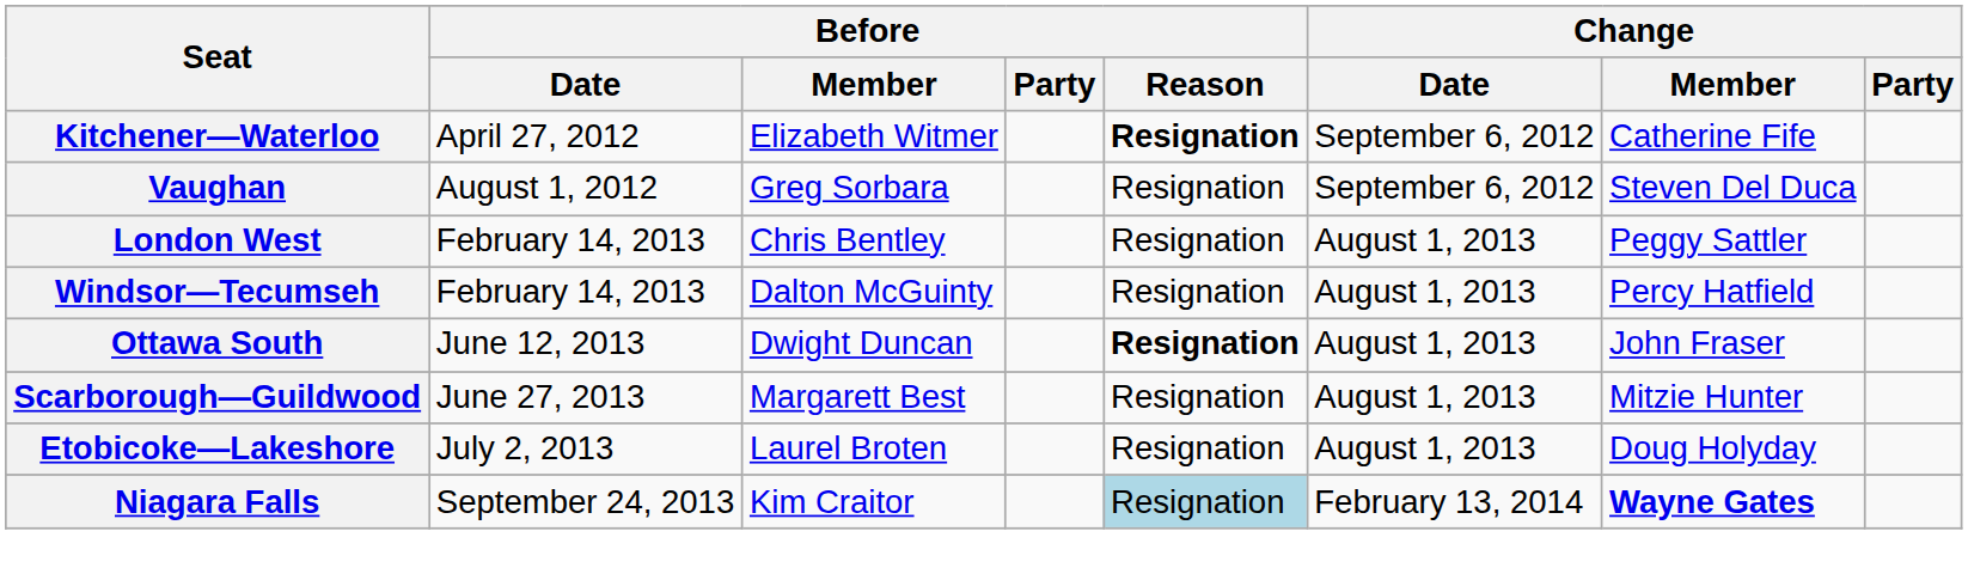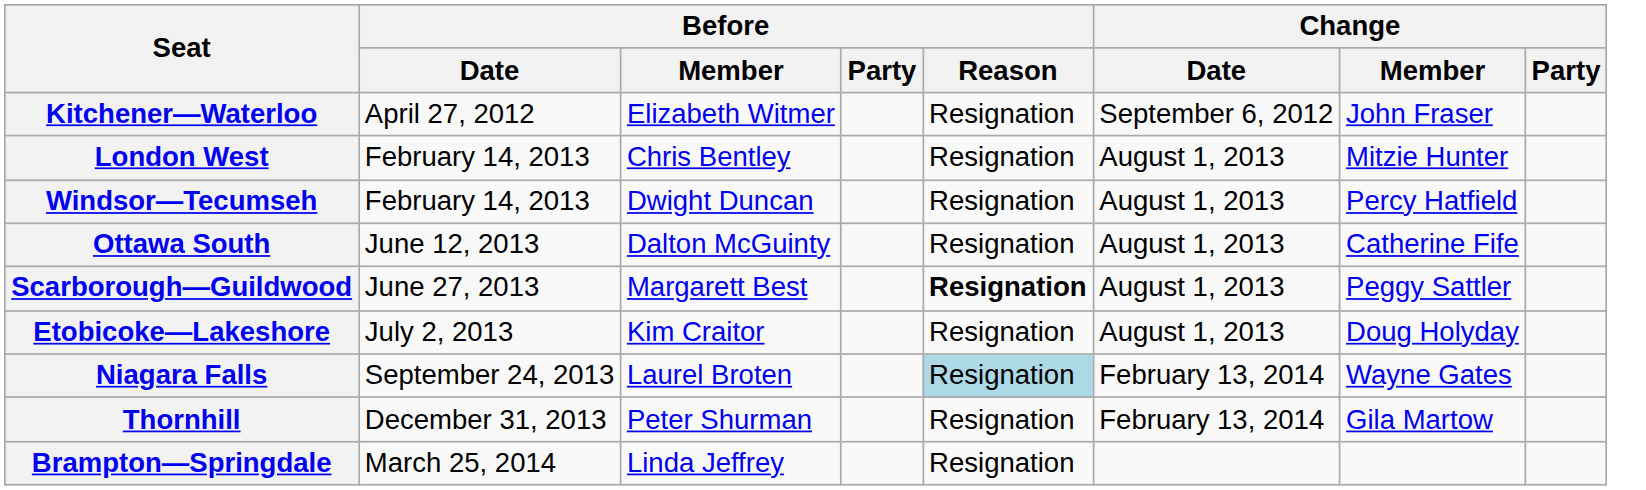 <table class="wikitable plainrowheaders" style="border: none;">
 <tr>
 <th scope="col" rowspan="2">Seat</th>
 <th colspan="4">Before</th>
 <th colspan="3">Change</th>
 </tr>
 <tr>
 <th scope="col">Date</th>
 <th scope="col">Member</th>
 <th scope="col">Party</th>
 <th scope="col">Reason</th>
 <th scope="col">Date</th>
 <th scope="col">Member</th>
 <th scope="col">Party</th>
 </tr>
 <tr>
 <th scope="row"><a href='#'>Kitchener—Waterloo</a></th>
 <td>April 27, 2012</td>
 <td><a href='#'>Elizabeth Witmer</a></td>
 <td></td>
-<td><strong>Resignation</strong></td>
-<td>September 6, 2012</td>
-<td><a href='#'>Catherine Fife</a></td>
-<td></td>
-</tr>
-<tr>
-<th scope="row"><a href='#'>Vaughan</a></th>
-<td>August 1, 2012</td>
-<td><a href='#'>Greg Sorbara</a></td>
-<td></td>
 <td>Resignation</td>
 <td>September 6, 2012</td>
-<td><a href='#'>Steven Del Duca</a></td>
+<td><a href='#'>John Fraser</a></td>
 <td></td>
 </tr>
 <tr>
 <th scope="row"><a href='#'>London West</a></th>
 <td>February 14, 2013</td>
 <td><a href='#'>Chris Bentley</a></td>
 <td></td>
 <td>Resignation</td>
 <td>August 1, 2013</td>
-<td><a href='#'>Peggy Sattler</a></td>
+<td><a href='#'>Mitzie Hunter</a></td>
 <td></td>
 </tr>
 <tr>
 <th scope="row"><a href='#'>Windsor—Tecumseh</a></th>
 <td>February 14, 2013</td>
-<td><a href='#'>Dalton McGuinty</a></td>
+<td><a href='#'>Dwight Duncan</a></td>
 <td></td>
 <td>Resignation</td>
 <td>August 1, 2013</td>
 <td><a href='#'>Percy Hatfield</a></td>
 <td></td>
 </tr>
 <tr>
 <th scope="row"><a href='#'>Ottawa South</a></th>
 <td>June 12, 2013</td>
-<td><a href='#'>Dwight Duncan</a></td>
+<td><a href='#'>Dalton McGuinty</a></td>
 <td></td>
-<td><strong>Resignation</strong></td>
+<td>Resignation</td>
 <td>August 1, 2013</td>
-<td><a href='#'>John Fraser</a></td>
+<td><a href='#'>Catherine Fife</a></td>
 <td></td>
 </tr>
 <tr>
 <th scope="row"><a href='#'>Scarborough—Guildwood</a></th>
 <td>June 27, 2013</td>
 <td><a href='#'>Margarett Best</a></td>
 <td></td>
-<td>Resignation</td>
+<td><strong>Resignation</strong></td>
 <td>August 1, 2013</td>
-<td><a href='#'>Mitzie Hunter</a></td>
+<td><a href='#'>Peggy Sattler</a></td>
 <td></td>
 </tr>
 <tr>
 <th scope="row"><a href='#'>Etobicoke—Lakeshore</a></th>
 <td>July 2, 2013</td>
-<td><a href='#'>Laurel Broten</a></td>
+<td><a href='#'>Kim Craitor</a></td>
 <td></td>
 <td>Resignation</td>
 <td>August 1, 2013</td>
 <td><a href='#'>Doug Holyday</a></td>
 <td></td>
 </tr>
 <tr>
 <th scope="row"><a href='#'>Niagara Falls</a></th>
 <td>September 24, 2013</td>
-<td><a href='#'>Kim Craitor</a></td>
+<td><a href='#'>Laurel Broten</a></td>
 <td></td>
 <td style="background: lightblue;">Resignation</td>
 <td>February 13, 2014</td>
-<td><strong><a href='#'>Wayne Gates</a></strong></td>
+<td><a href='#'>Wayne Gates</a></td>
+<td></td>
+</tr>
+<tr>
+<th scope="row"><a href='#'>Thornhill</a></th>
+<td>December 31, 2013</td>
+<td><a href='#'>Peter Shurman</a></td>
+<td></td>
+<td>Resignation</td>
+<td>February 13, 2014</td>
+<td><a href='#'>Gila Martow</a></td>
+<td></td>
+</tr>
+<tr>
+<th scope="row"><a href='#'>Brampton—Springdale</a></th>
+<td>March 25, 2014</td>
+<td><a href='#'>Linda Jeffrey</a></td>
+<td></td>
+<td>Resignation</td>
+<td></td>
+<td></td>
 <td></td>
 </tr>
 </table>
